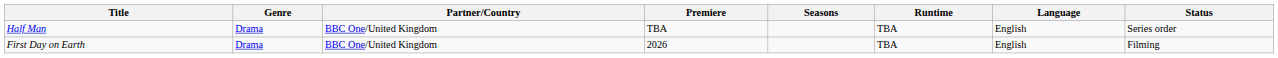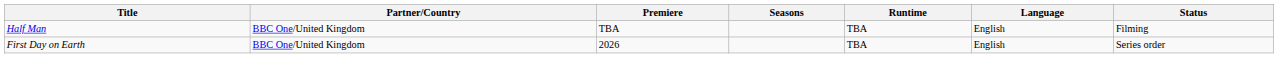 <table class="wikitable sortable" style="width:100%;">
 <tr>
 <th>Title</th>
-<th>Genre</th>
 <th>Partner/Country</th>
 <th>Premiere</th>
 <th>Seasons</th>
 <th>Runtime</th>
 <th>Language</th>
 <th>Status</th>
 </tr>
 <tr>
 <td><em><a href='#'>Half Man</a></em></td>
-<td><a href='#'>Drama</a></td>
 <td><a href='#'>BBC One</a>/United Kingdom</td>
 <td>TBA</td>
 <td></td>
 <td>TBA</td>
 <td>English</td>
-<td>Series order</td>
+<td>Filming</td>
 </tr>
 <tr>
 <td><em>First Day on Earth</em></td>
-<td><a href='#'>Drama</a></td>
 <td><a href='#'>BBC One</a>/United Kingdom</td>
 <td>2026</td>
 <td></td>
 <td>TBA</td>
 <td>English</td>
-<td>Filming</td>
+<td>Series order</td>
 </tr>
 </table>
